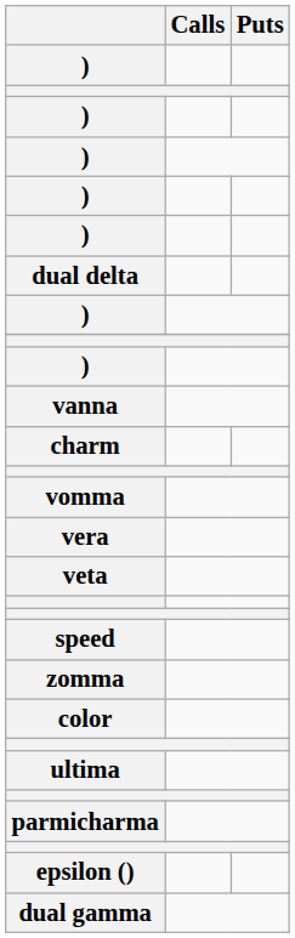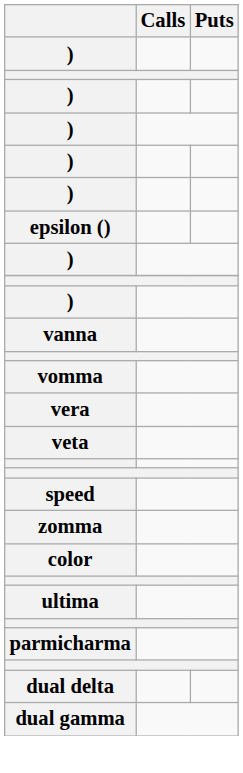 <table class="wikitable" style="text-align: center">
 <tr>
 <th></th>
 <th>Calls</th>
 <th>Puts</th>
 </tr>
 <tr>
 <th>)</th>
 <td></td>
 <td></td>
 </tr>
 <tr>
 <th colspan="3"></th>
 </tr>
 <tr>
 <th>)</th>
 <td></td>
 <td></td>
 </tr>
 <tr>
 <th>)</th>
 <td colspan="2"></td>
 </tr>
 <tr>
 <th>)</th>
 <td></td>
 <td></td>
 </tr>
 <tr>
 <th>)</th>
 <td></td>
 <td></td>
 </tr>
 <tr>
-<th>dual delta</th>
+<th>epsilon (<strong>)</strong></th>
 <td></td>
 <td></td>
 </tr>
 <tr>
 <th>)</th>
 <td colspan="2"></td>
 </tr>
 <tr>
 </tr>
 <tr>
 <th colspan="3"></th>
 </tr>
 <tr>
 <th>)</th>
 <td colspan="2"></td>
 </tr>
 <tr>
 <th>vanna</th>
 <td colspan="2"></td>
-</tr>
-<tr>
-<th>charm</th>
-<td></td>
-<td></td>
 </tr>
 <tr>
 <th colspan="3"></th>
 </tr>
 <tr>
 <th>vomma</th>
 <td colspan="2"></td>
 </tr>
 <tr>
 <th>vera</th>
 <td colspan="2"></td>
 </tr>
 <tr>
 <th>veta</th>
 <td colspan="2"></td>
 </tr>
 <tr>
 <th></th>
 <td colspan="2"></td>
 </tr>
 <tr>
 <th colspan="3"></th>
 </tr>
 <tr>
 <th>speed</th>
 <td colspan="2"></td>
 </tr>
 <tr>
 <th>zomma</th>
 <td colspan="2"></td>
 </tr>
 <tr>
 <th>color</th>
 <td colspan="2"></td>
 </tr>
 <tr>
 <th colspan="3"></th>
 </tr>
 <tr>
 <th>ultima</th>
 <td colspan="2"></td>
 </tr>
 <tr>
 <th colspan="3"></th>
 </tr>
 <tr>
 <th>parmicharma</th>
 <td colspan="2"></td>
 </tr>
 <tr>
 <th colspan="3"></th>
 </tr>
 <tr>
-<th>epsilon (<strong>)</strong></th>
+<th>dual delta</th>
 <td></td>
 <td></td>
 </tr>
 <tr>
 <th>dual gamma</th>
 <td colspan="2"></td>
 </tr>
 </table>
